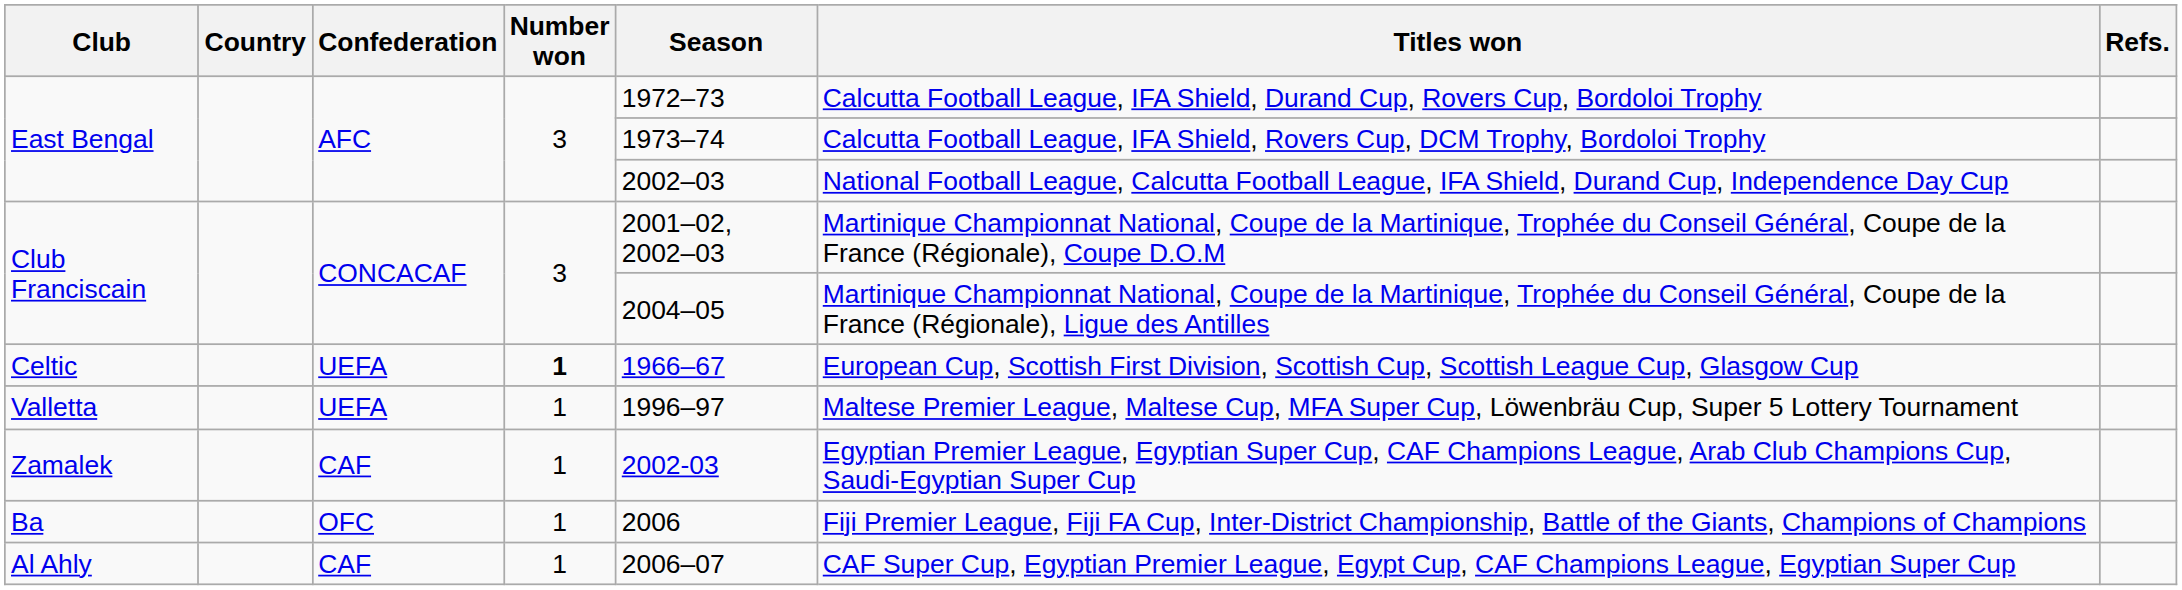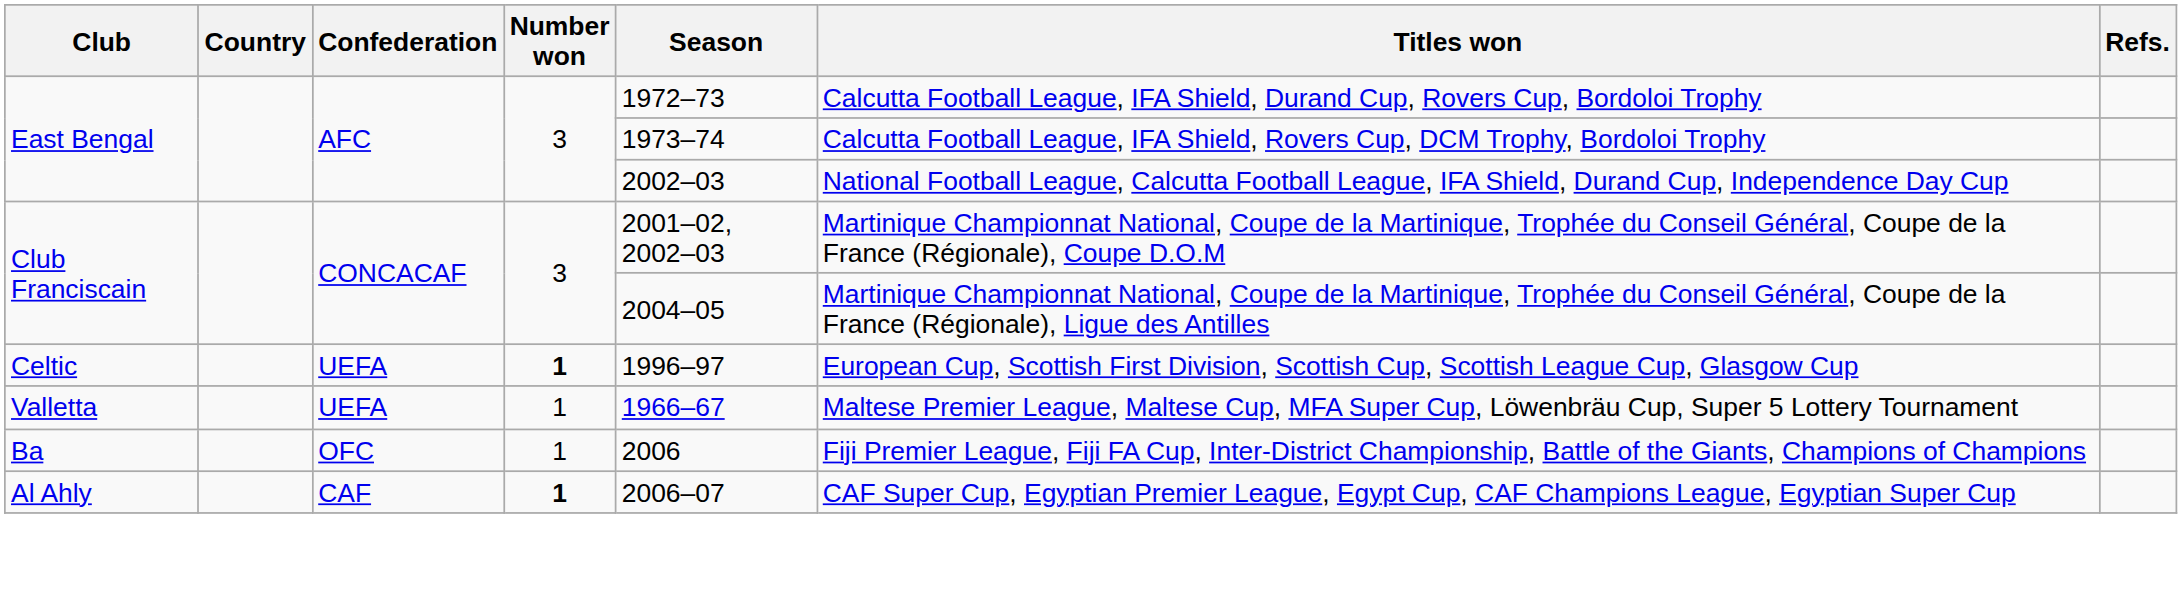 <table class="wikitable sortable" style="font-size:95%; text-align:left;">
 <tr>
 <th>Club</th>
 <th>Country</th>
 <th>Confederation</th>
 <th>Number<br>won</th>
 <th>Season</th>
 <th>Titles won</th>
 <th>Refs.</th>
 </tr>
 <tr>
 <td rowspan="3"><a href='#'>East Bengal</a></td>
 <td rowspan="3"></td>
 <td rowspan="3"><a href='#'>AFC</a></td>
 <td rowspan="3" style="text-align:center">3</td>
 <td>1972–73</td>
 <td><a href='#'>Calcutta Football League</a>, <a href='#'>IFA Shield</a>, <a href='#'>Durand Cup</a>, <a href='#'>Rovers Cup</a>, <a href='#'>Bordoloi Trophy</a></td>
 <td></td>
 </tr>
 <tr>
 <td>1973–74</td>
 <td><a href='#'>Calcutta Football League</a>, <a href='#'>IFA Shield</a>, <a href='#'>Rovers Cup</a>, <a href='#'>DCM Trophy</a>, <a href='#'>Bordoloi Trophy</a></td>
 <td></td>
 </tr>
 <tr>
 <td>2002–03</td>
 <td><a href='#'>National Football League</a>, <a href='#'>Calcutta Football League</a>, <a href='#'>IFA Shield</a>, <a href='#'>Durand Cup</a>, <a href='#'>Independence Day Cup</a></td>
 <td></td>
 </tr>
 <tr>
 <td rowspan="2"><a href='#'>Club Franciscain</a></td>
 <td rowspan="2"></td>
 <td rowspan="2"><a href='#'>CONCACAF</a></td>
 <td rowspan="2" style="text-align:center">3</td>
 <td>2001–02, 2002–03</td>
 <td><a href='#'>Martinique Championnat National</a>, <a href='#'>Coupe de la Martinique</a>, <a href='#'>Trophée du Conseil Général</a>, Coupe de la France (Régionale), <a href='#'>Coupe D.O.M</a></td>
 <td></td>
 </tr>
 <tr>
 <td>2004–05</td>
 <td><a href='#'>Martinique Championnat National</a>, <a href='#'>Coupe de la Martinique</a>, <a href='#'>Trophée du Conseil Général</a>, Coupe de la France (Régionale), <a href='#'>Ligue des Antilles</a></td>
 <td></td>
 </tr>
 <tr>
 <td><a href='#'>Celtic</a></td>
 <td></td>
 <td><a href='#'>UEFA</a></td>
 <td style="text-align:center"><strong>1</strong></td>
-<td><a href='#'>1966–67</a></td>
+<td>1996–97</td>
 <td><a href='#'>European Cup</a>, <a href='#'>Scottish First Division</a>, <a href='#'>Scottish Cup</a>, <a href='#'>Scottish League Cup</a>, <a href='#'>Glasgow Cup</a></td>
 <td></td>
 </tr>
 <tr>
 <td><a href='#'>Valletta</a></td>
 <td></td>
 <td><a href='#'>UEFA</a></td>
 <td style="text-align:center">1</td>
-<td>1996–97</td>
+<td><a href='#'>1966–67</a></td>
 <td><a href='#'>Maltese Premier League</a>, <a href='#'>Maltese Cup</a>, <a href='#'>MFA Super Cup</a>, Löwenbräu Cup, Super 5 Lottery Tournament</td>
-<td></td>
-</tr>
-<tr>
-<td><a href='#'>Zamalek</a></td>
-<td></td>
-<td><a href='#'>CAF</a></td>
-<td style="text-align:center">1</td>
-<td><a href='#'>2002-03</a></td>
-<td><a href='#'>Egyptian Premier League</a>, <a href='#'>Egyptian Super Cup</a>, <a href='#'>CAF Champions League</a>, <a href='#'>Arab Club Champions Cup</a>, <a href='#'>Saudi-Egyptian Super Cup</a></td>
 <td></td>
 </tr>
 <tr>
 <td><a href='#'>Ba</a></td>
 <td></td>
 <td><a href='#'>OFC</a></td>
 <td style="text-align:center">1</td>
 <td>2006</td>
 <td><a href='#'>Fiji Premier League</a>, <a href='#'>Fiji FA Cup</a>, <a href='#'>Inter-District Championship</a>, <a href='#'>Battle of the Giants</a>, <a href='#'>Champions of Champions</a></td>
 <td></td>
 </tr>
 <tr>
 <td><a href='#'>Al Ahly</a></td>
 <td></td>
 <td><a href='#'>CAF</a></td>
-<td style="text-align:center">1</td>
+<td style="text-align:center"><strong>1</strong></td>
 <td>2006–07</td>
 <td><a href='#'>CAF Super Cup</a>, <a href='#'>Egyptian Premier League</a>, <a href='#'>Egypt Cup</a>, <a href='#'>CAF Champions League</a>, <a href='#'>Egyptian Super Cup</a></td>
 <td></td>
 </tr>
 </table>
